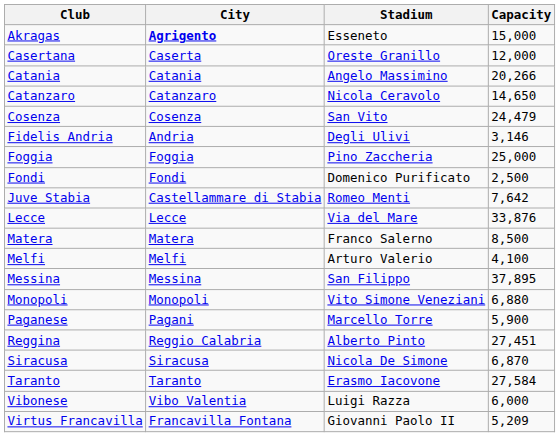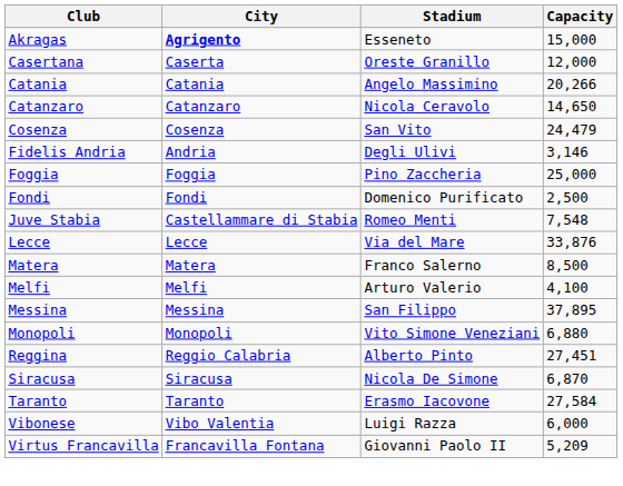 <table class="wikitable sortable">
 <tr>
 <th>Club</th>
 <th>City</th>
 <th>Stadium</th>
 <th>Capacity</th>
 </tr>
 <tr>
 <td><a href='#'>Akragas</a></td>
 <td><strong><a href='#'>Agrigento</a></strong></td>
 <td>Esseneto</td>
 <td>15,000</td>
 </tr>
 <tr>
 <td><a href='#'>Casertana</a></td>
 <td><a href='#'>Caserta</a></td>
 <td><a href='#'>Oreste Granillo</a></td>
 <td>12,000</td>
 </tr>
 <tr>
 <td><a href='#'>Catania</a></td>
 <td><a href='#'>Catania</a></td>
 <td><a href='#'>Angelo Massimino</a></td>
 <td>20,266</td>
 </tr>
 <tr>
 <td><a href='#'>Catanzaro</a></td>
 <td><a href='#'>Catanzaro</a></td>
 <td><a href='#'>Nicola Ceravolo</a></td>
 <td>14,650</td>
 </tr>
 <tr>
 <td><a href='#'>Cosenza</a></td>
 <td><a href='#'>Cosenza</a></td>
 <td><a href='#'>San Vito</a></td>
 <td>24,479</td>
 </tr>
 <tr>
 <td><a href='#'>Fidelis Andria</a></td>
 <td><a href='#'>Andria</a></td>
 <td><a href='#'>Degli Ulivi</a></td>
 <td>3,146</td>
 </tr>
 <tr>
 <td><a href='#'>Foggia</a></td>
 <td><a href='#'>Foggia</a></td>
 <td><a href='#'>Pino Zaccheria</a></td>
 <td>25,000</td>
 </tr>
 <tr>
 <td><a href='#'>Fondi</a></td>
 <td><a href='#'>Fondi</a></td>
 <td>Domenico Purificato</td>
 <td>2,500</td>
 </tr>
 <tr>
 <td><a href='#'>Juve Stabia</a></td>
 <td><a href='#'>Castellammare di Stabia</a></td>
 <td><a href='#'>Romeo Menti</a></td>
-<td>7,642</td>
+<td>7,548</td>
 </tr>
 <tr>
 <td><a href='#'>Lecce</a></td>
 <td><a href='#'>Lecce</a></td>
 <td><a href='#'>Via del Mare</a></td>
 <td>33,876</td>
 </tr>
 <tr>
 <td><a href='#'>Matera</a></td>
 <td><a href='#'>Matera</a></td>
 <td>Franco Salerno</td>
 <td>8,500</td>
 </tr>
 <tr>
 <td><a href='#'>Melfi</a></td>
 <td><a href='#'>Melfi</a></td>
 <td>Arturo Valerio</td>
 <td>4,100</td>
 </tr>
 <tr>
 <td><a href='#'>Messina</a></td>
 <td><a href='#'>Messina</a></td>
 <td><a href='#'>San Filippo</a></td>
 <td>37,895</td>
 </tr>
 <tr>
 <td><a href='#'>Monopoli</a></td>
 <td><a href='#'>Monopoli</a></td>
 <td><a href='#'>Vito Simone Veneziani</a></td>
 <td>6,880</td>
 </tr>
 <tr>
-<td><a href='#'>Paganese</a></td>
-<td><a href='#'>Pagani</a></td>
-<td><a href='#'>Marcello Torre</a></td>
-<td>5,900</td>
-</tr>
-<tr>
 <td><a href='#'>Reggina</a></td>
 <td><a href='#'>Reggio Calabria</a></td>
 <td><a href='#'>Alberto Pinto</a></td>
 <td>27,451</td>
 </tr>
 <tr>
 <td><a href='#'>Siracusa</a></td>
 <td><a href='#'>Siracusa</a></td>
 <td><a href='#'>Nicola De Simone</a></td>
 <td>6,870</td>
 </tr>
 <tr>
 <td><a href='#'>Taranto</a></td>
 <td><a href='#'>Taranto</a></td>
 <td><a href='#'>Erasmo Iacovone</a></td>
 <td>27,584</td>
 </tr>
 <tr>
 <td><a href='#'>Vibonese</a></td>
 <td><a href='#'>Vibo Valentia</a></td>
 <td>Luigi Razza</td>
 <td>6,000</td>
 </tr>
 <tr>
 <td><a href='#'>Virtus Francavilla</a></td>
 <td><a href='#'>Francavilla Fontana</a></td>
 <td>Giovanni Paolo II</td>
 <td>5,209</td>
 </tr>
 </table>
